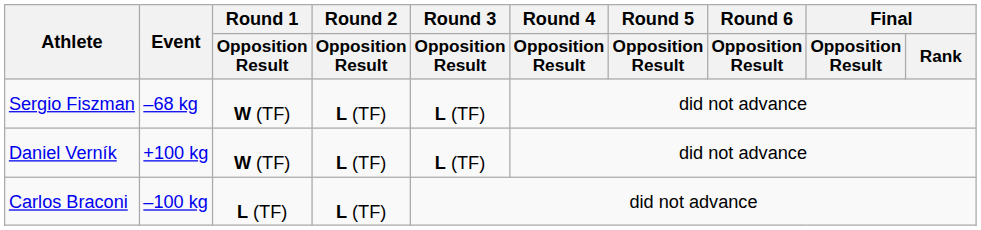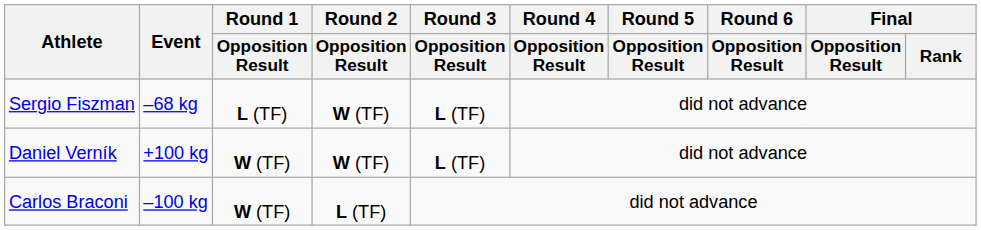 <table class="wikitable" border="1" style="font-size:90%">
 <tr>
 <th rowspan="2">Athlete</th>
 <th rowspan="2">Event</th>
 <th>Round 1</th>
 <th>Round 2</th>
 <th>Round 3</th>
 <th>Round 4</th>
 <th>Round 5</th>
 <th>Round 6</th>
 <th colspan=2>Final</th>
 </tr>
 <tr style="font-size: 95%">
 <th>Opposition<br>Result</th>
 <th>Opposition<br>Result</th>
 <th>Opposition<br>Result</th>
 <th>Opposition<br>Result</th>
 <th>Opposition<br>Result</th>
 <th>Opposition<br>Result</th>
 <th>Opposition<br>Result</th>
 <th width=50>Rank</th>
 </tr>
 <tr align=center>
 <td align=left><a href='#'>Sergio Fiszman</a></td>
 <td align=left><a href='#'>–68 kg</a></td>
+<td><br><strong>L</strong> (TF)</td>
 <td><br><strong>W</strong> (TF)</td>
-<td><br><strong>L</strong> (TF)</td>
 <td><br><strong>L</strong> (TF)</td>
 <td align=center colspan=5>did not advance</td>
 </tr>
 <tr align=center>
 <td align=left><a href='#'>Daniel Verník</a></td>
 <td align=left><a href='#'>+100 kg</a></td>
 <td><br><strong>W</strong> (TF)</td>
-<td><br><strong>L</strong> (TF)</td>
+<td><br><strong>W</strong> (TF)</td>
 <td><br><strong>L</strong> (TF)</td>
 <td align=center colspan=5>did not advance</td>
 </tr>
 <tr align=center>
 <td align=left><a href='#'>Carlos Braconi</a></td>
 <td align=left><a href='#'>–100 kg</a></td>
-<td><br><strong>L</strong> (TF)</td>
+<td><br><strong>W</strong> (TF)</td>
 <td><br><strong>L</strong> (TF)</td>
 <td align=center colspan=6>did not advance</td>
 </tr>
 </table>
